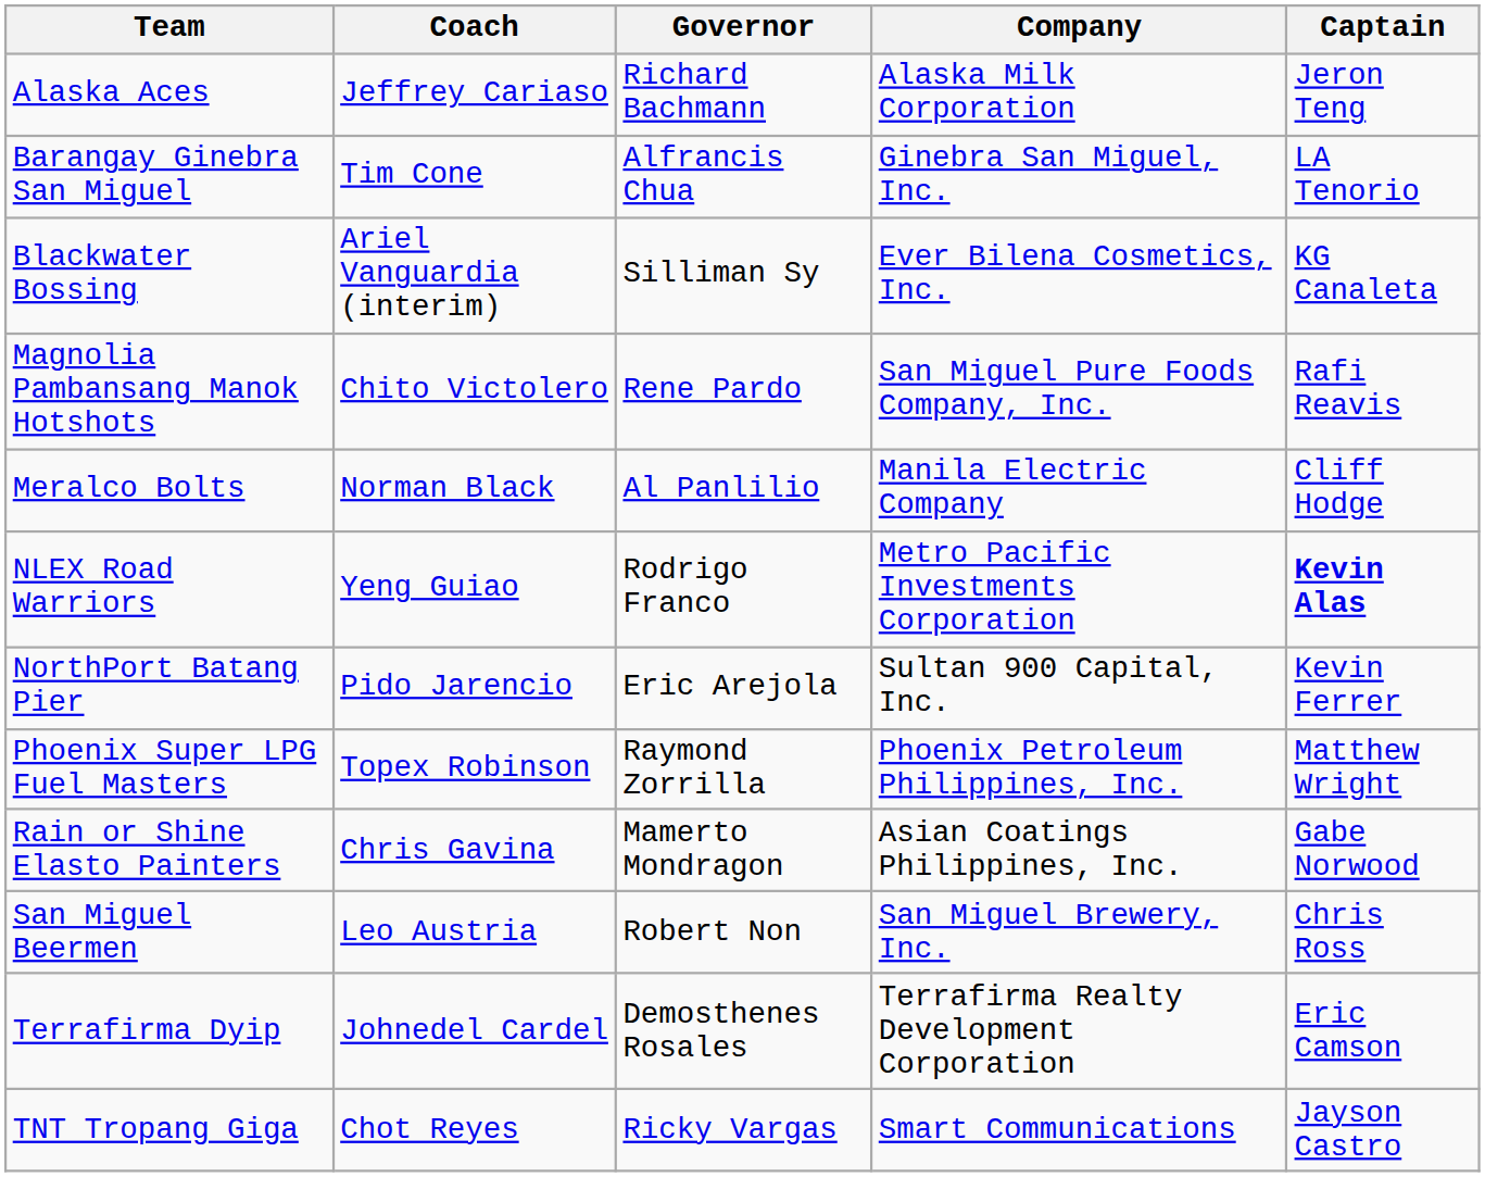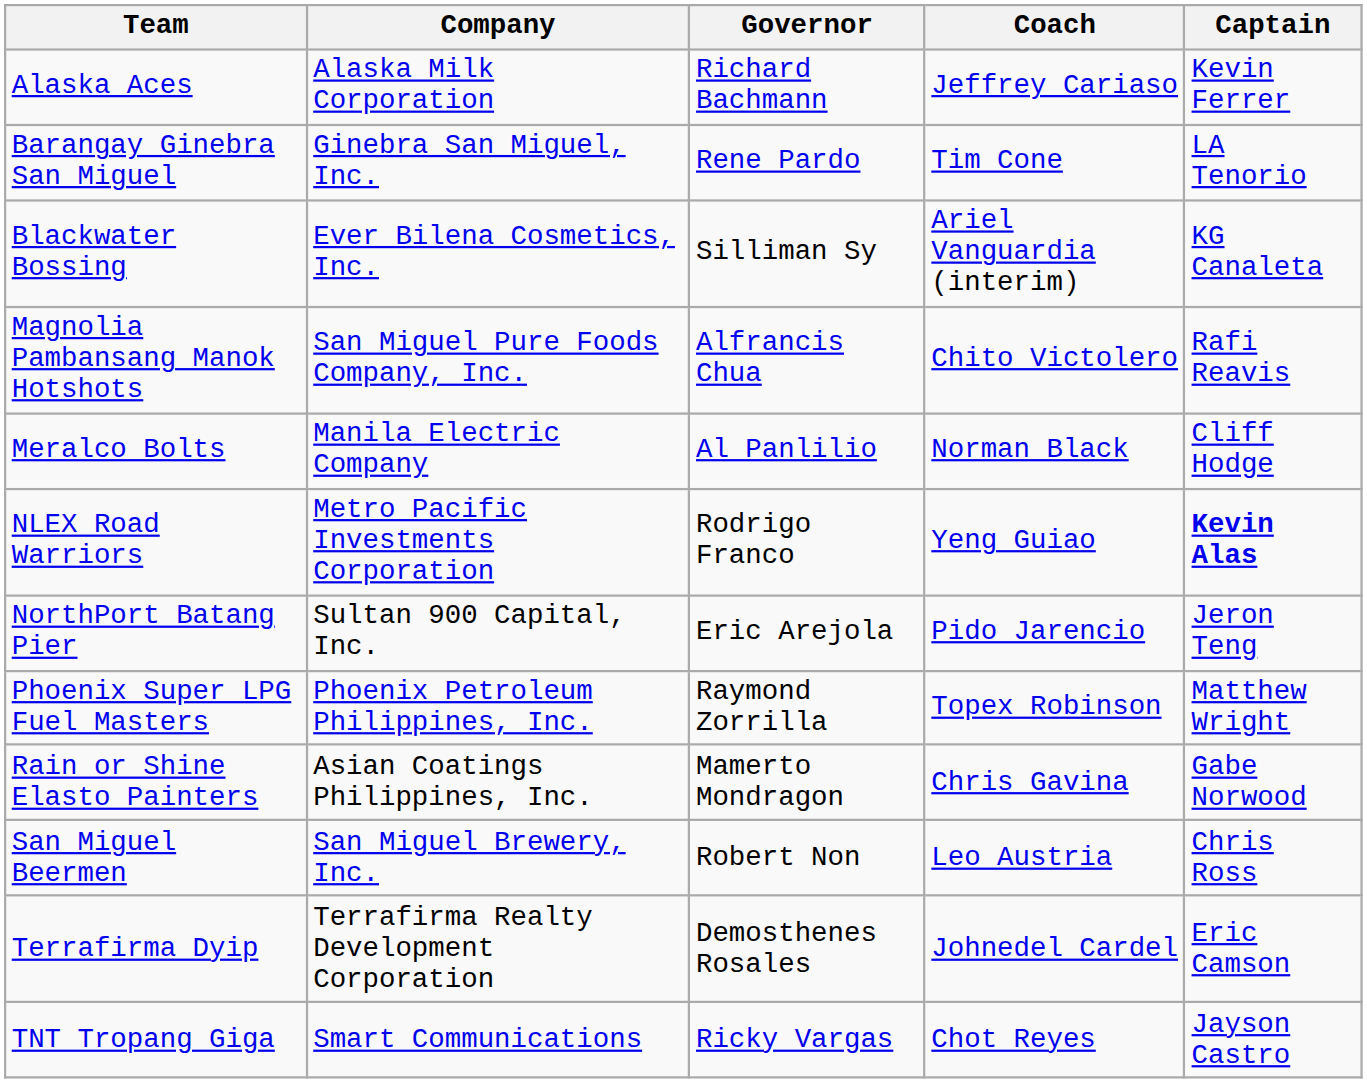 <table class="wikitable sortable" style="font-size:95%">
 <tr>
 <th>Team</th>
+<th>Company</th>
+<th>Governor</th>
 <th>Coach</th>
-<th>Governor</th>
-<th>Company</th>
 <th>Captain</th>
 </tr>
 <tr>
 <td><a href='#'>Alaska Aces</a></td>
+<td><a href='#'>Alaska Milk Corporation</a></td>
+<td><a href='#'>Richard Bachmann</a></td>
 <td><a href='#'>Jeffrey Cariaso</a></td>
-<td><a href='#'>Richard Bachmann</a></td>
-<td><a href='#'>Alaska Milk Corporation</a></td>
-<td><a href='#'>Jeron Teng</a></td>
+<td><a href='#'>Kevin Ferrer</a></td>
 </tr>
 <tr>
 <td><a href='#'>Barangay Ginebra San Miguel</a></td>
+<td><a href='#'>Ginebra San Miguel, Inc.</a></td>
+<td><a href='#'>Rene Pardo</a></td>
 <td><a href='#'>Tim Cone</a></td>
-<td><a href='#'>Alfrancis Chua</a></td>
-<td><a href='#'>Ginebra San Miguel, Inc.</a></td>
 <td><a href='#'>LA Tenorio</a></td>
 </tr>
 <tr>
 <td><a href='#'>Blackwater Bossing</a></td>
+<td><a href='#'>Ever Bilena Cosmetics, Inc.</a></td>
+<td>Silliman Sy</td>
 <td><a href='#'>Ariel Vanguardia</a> (interim)</td>
-<td>Silliman Sy</td>
-<td><a href='#'>Ever Bilena Cosmetics, Inc.</a></td>
 <td><a href='#'>KG Canaleta</a></td>
 </tr>
 <tr>
 <td><a href='#'>Magnolia Pambansang Manok Hotshots</a></td>
+<td><a href='#'>San Miguel Pure Foods Company, Inc.</a></td>
+<td><a href='#'>Alfrancis Chua</a></td>
 <td><a href='#'>Chito Victolero</a></td>
-<td><a href='#'>Rene Pardo</a></td>
-<td><a href='#'>San Miguel Pure Foods Company, Inc.</a></td>
 <td><a href='#'>Rafi Reavis</a></td>
 </tr>
 <tr>
 <td><a href='#'>Meralco Bolts</a></td>
+<td><a href='#'>Manila Electric Company</a></td>
+<td><a href='#'>Al Panlilio</a></td>
 <td><a href='#'>Norman Black</a></td>
-<td><a href='#'>Al Panlilio</a></td>
-<td><a href='#'>Manila Electric Company</a></td>
 <td><a href='#'>Cliff Hodge</a></td>
 </tr>
 <tr>
 <td><a href='#'>NLEX Road Warriors</a></td>
+<td><a href='#'>Metro Pacific Investments Corporation</a></td>
+<td>Rodrigo Franco</td>
 <td><a href='#'>Yeng Guiao</a></td>
-<td>Rodrigo Franco</td>
-<td><a href='#'>Metro Pacific Investments Corporation</a></td>
 <td><strong><a href='#'>Kevin Alas</a></strong></td>
 </tr>
 <tr>
 <td><a href='#'>NorthPort Batang Pier</a></td>
+<td>Sultan 900 Capital, Inc.</td>
+<td>Eric Arejola</td>
 <td><a href='#'>Pido Jarencio</a></td>
-<td>Eric Arejola</td>
-<td>Sultan 900 Capital, Inc.</td>
-<td><a href='#'>Kevin Ferrer</a></td>
+<td><a href='#'>Jeron Teng</a></td>
 </tr>
 <tr>
 <td><a href='#'>Phoenix Super LPG Fuel Masters</a></td>
+<td><a href='#'>Phoenix Petroleum Philippines, Inc.</a></td>
+<td>Raymond Zorrilla</td>
 <td><a href='#'>Topex Robinson</a></td>
-<td>Raymond Zorrilla</td>
-<td><a href='#'>Phoenix Petroleum Philippines, Inc.</a></td>
 <td><a href='#'>Matthew Wright</a></td>
 </tr>
 <tr>
 <td><a href='#'>Rain or Shine Elasto Painters</a></td>
+<td>Asian Coatings Philippines, Inc.</td>
+<td>Mamerto Mondragon</td>
 <td><a href='#'>Chris Gavina</a></td>
-<td>Mamerto Mondragon</td>
-<td>Asian Coatings Philippines, Inc.</td>
 <td><a href='#'>Gabe Norwood</a></td>
 </tr>
 <tr>
 <td><a href='#'>San Miguel Beermen</a></td>
+<td><a href='#'>San Miguel Brewery, Inc.</a></td>
+<td>Robert Non</td>
 <td><a href='#'>Leo Austria</a></td>
-<td>Robert Non</td>
-<td><a href='#'>San Miguel Brewery, Inc.</a></td>
 <td><a href='#'>Chris Ross</a></td>
 </tr>
 <tr>
 <td><a href='#'>Terrafirma Dyip</a></td>
+<td>Terrafirma Realty Development Corporation</td>
+<td>Demosthenes Rosales</td>
 <td><a href='#'>Johnedel Cardel</a></td>
-<td>Demosthenes Rosales</td>
-<td>Terrafirma Realty Development Corporation</td>
 <td><a href='#'>Eric Camson</a></td>
 </tr>
 <tr>
 <td><a href='#'>TNT Tropang Giga</a></td>
+<td><a href='#'>Smart Communications</a></td>
+<td><a href='#'>Ricky Vargas</a></td>
 <td><a href='#'>Chot Reyes</a></td>
-<td><a href='#'>Ricky Vargas</a></td>
-<td><a href='#'>Smart Communications</a></td>
 <td><a href='#'>Jayson Castro</a></td>
 </tr>
 </table>
